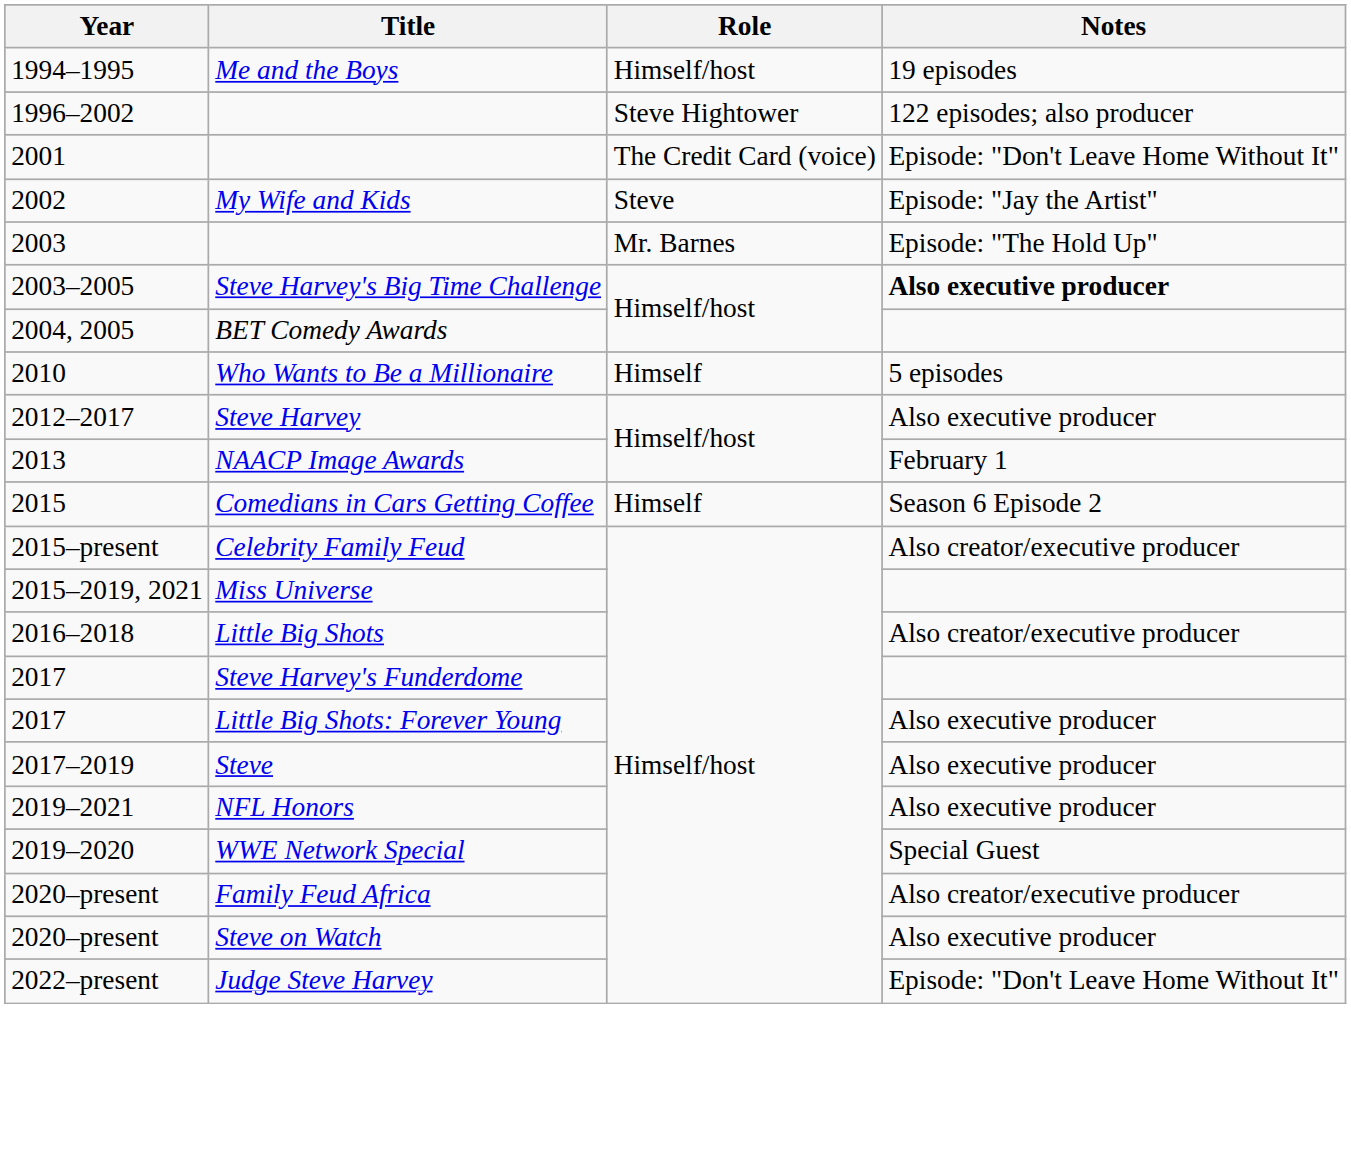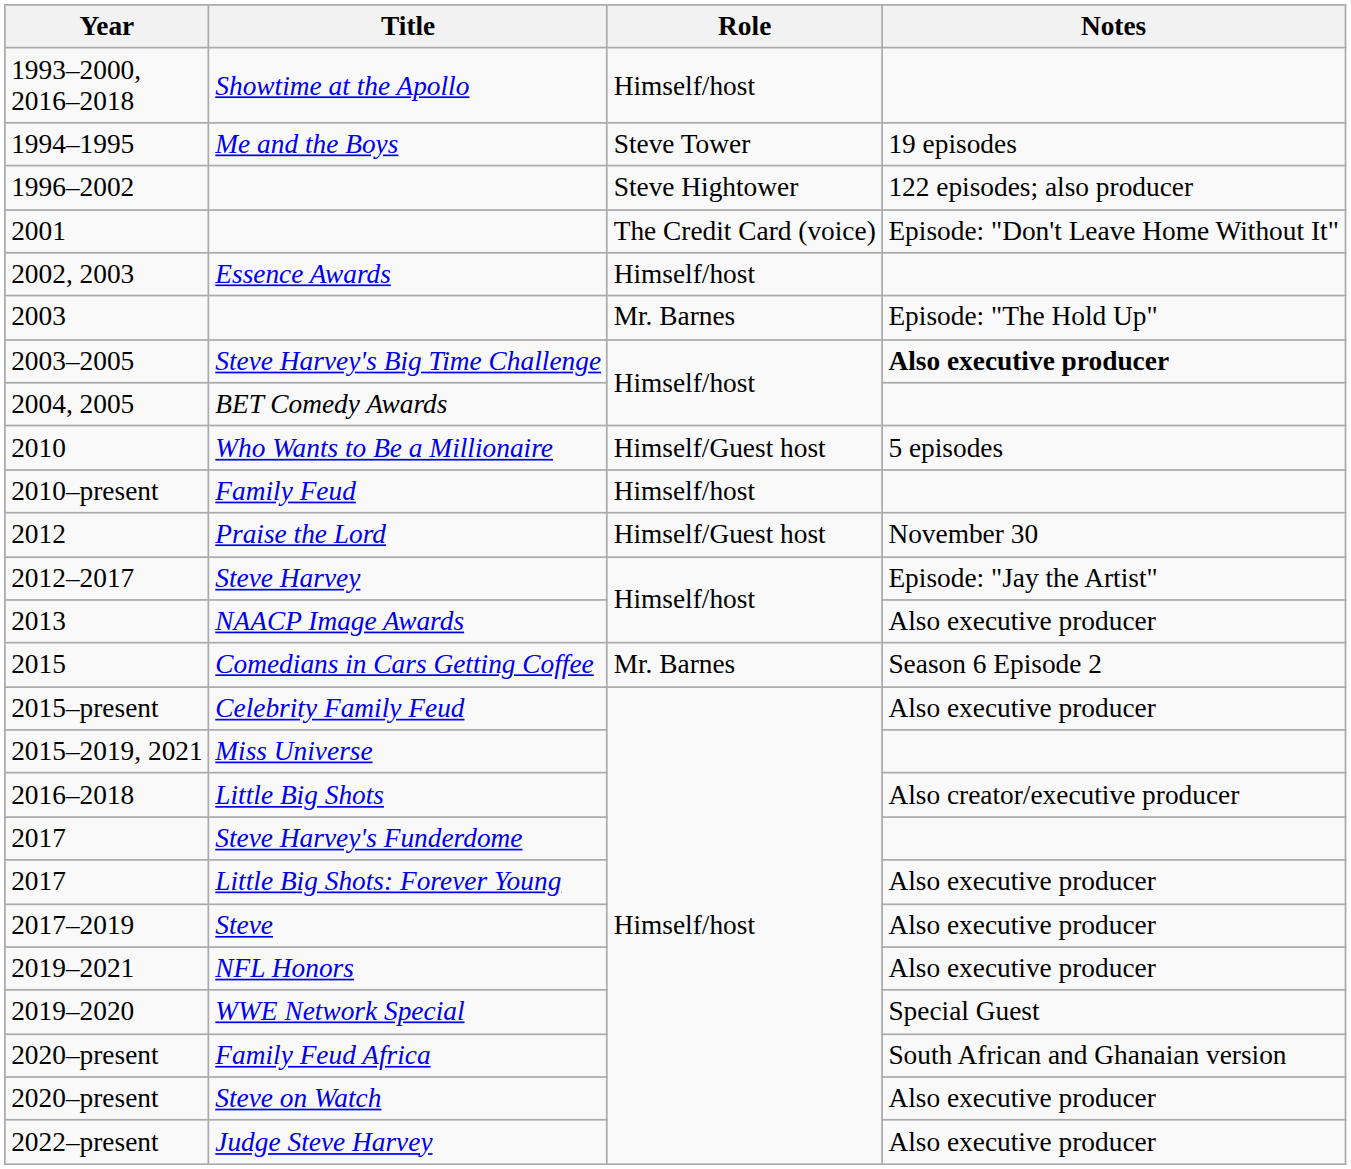 <table class = "wikitable sortable">
 <tr>
 <th>Year</th>
 <th>Title</th>
 <th>Role</th>
 <th class = "unsortable">Notes</th>
 </tr>
 <tr>
+<td>1993–2000, <br>2016–2018</td>
+<td><em><a href='#'>Showtime at the Apollo</a></em></td>
+<td>Himself/host</td>
+<td></td>
+</tr>
+<tr>
 <td>1994–1995</td>
 <td><em><a href='#'>Me and the Boys</a></em></td>
-<td>Himself/host</td>
+<td>Steve Tower</td>
 <td>19 episodes</td>
 </tr>
 <tr>
 <td>1996–2002</td>
 <td><em></em></td>
 <td>Steve Hightower</td>
 <td>122 episodes; also producer</td>
 </tr>
 <tr>
 <td>2001</td>
 <td><em></em></td>
 <td>The Credit Card (voice)</td>
 <td>Episode: "Don't Leave Home Without It"</td>
 </tr>
 <tr>
-<td>2002</td>
-<td><em><a href='#'>My Wife and Kids</a></em></td>
-<td>Steve</td>
-<td>Episode: "Jay the Artist"</td>
+<td>2002, 2003</td>
+<td><em><a href='#'>Essence Awards</a></em></td>
+<td>Himself/host</td>
+<td></td>
 </tr>
 <tr>
 <td>2003</td>
 <td><em></em></td>
 <td>Mr. Barnes</td>
 <td>Episode: "The Hold Up"</td>
 </tr>
 <tr>
 <td>2003–2005</td>
 <td><em><a href='#'>Steve Harvey's Big Time Challenge</a></em></td>
 <td rowspan="2">Himself/host</td>
 <td><strong>Also executive producer</strong></td>
 </tr>
 <tr>
 <td>2004, 2005</td>
 <td><em>BET Comedy Awards</em></td>
 <td></td>
 </tr>
 <tr>
 <td>2010</td>
 <td><em><a href='#'>Who Wants to Be a Millionaire</a></em></td>
-<td>Himself</td>
+<td>Himself/Guest host</td>
 <td>5 episodes</td>
+</tr>
+<tr>
+<td>2010–present</td>
+<td><em><a href='#'>Family Feud</a></em></td>
+<td>Himself/host</td>
+<td></td>
+</tr>
+<tr>
+<td>2012</td>
+<td><em><a href='#'>Praise the Lord</a></em></td>
+<td>Himself/Guest host</td>
+<td>November 30</td>
 </tr>
 <tr>
 <td>2012–2017</td>
 <td><em><a href='#'>Steve Harvey</a></em></td>
 <td rowspan="2">Himself/host</td>
-<td>Also executive producer</td>
+<td>Episode: "Jay the Artist"</td>
 </tr>
 <tr>
 <td>2013</td>
 <td><em><a href='#'>NAACP Image Awards</a></em></td>
-<td>February 1</td>
+<td>Also executive producer</td>
 </tr>
 <tr>
 <td>2015</td>
 <td><em><a href='#'>Comedians in Cars Getting Coffee</a></em></td>
-<td>Himself</td>
+<td>Mr. Barnes</td>
 <td>Season 6 Episode 2</td>
 </tr>
 <tr>
 <td>2015–present</td>
 <td><em><a href='#'>Celebrity Family Feud</a></em></td>
 <td rowspan="11">Himself/host</td>
-<td>Also creator/executive producer</td>
+<td>Also executive producer</td>
 </tr>
 <tr>
 <td>2015–2019, 2021</td>
 <td><em><a href='#'>Miss Universe</a></em></td>
 <td></td>
 </tr>
 <tr>
 <td>2016–2018</td>
 <td><em><a href='#'>Little Big Shots</a></em></td>
 <td>Also creator/executive producer</td>
 </tr>
 <tr>
 <td>2017</td>
 <td><em><a href='#'>Steve Harvey's Funderdome</a></em></td>
 <td></td>
 </tr>
 <tr>
 <td>2017</td>
 <td><em><a href='#'>Little Big Shots: Forever Young</a></em></td>
 <td>Also executive producer</td>
 </tr>
 <tr>
 <td>2017–2019</td>
 <td><em><a href='#'>Steve</a></em></td>
 <td>Also executive producer</td>
 </tr>
 <tr>
 <td>2019–2021</td>
 <td><em><a href='#'>NFL Honors</a></em></td>
 <td>Also executive producer</td>
 </tr>
 <tr>
 <td>2019–2020</td>
 <td><em><a href='#'>WWE Network Special</a></em></td>
 <td>Special Guest</td>
 </tr>
 <tr>
 <td>2020–present</td>
 <td><em><a href='#'>Family Feud Africa</a></em></td>
-<td>Also creator/executive producer</td>
+<td>South African and Ghanaian version</td>
 </tr>
 <tr>
 <td>2020–present</td>
 <td><em><a href='#'>Steve on Watch</a></em></td>
 <td>Also executive producer</td>
 </tr>
 <tr>
 <td>2022–present</td>
 <td><em><a href='#'>Judge Steve Harvey</a></em></td>
-<td>Episode: "Don't Leave Home Without It"</td>
+<td>Also executive producer</td>
 </tr>
 </table>
